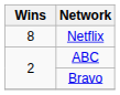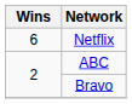 <table class="wikitable floatright" rowspan="2" style="text-align:center;" background: #f6e39c;>
 <tr>
 <th scope="col" style="width:55px;">Wins</th>
 <th scope="col" style="text-align:center;">Network</th>
 </tr>
 <tr>
-<td>8</td>
+<td>6</td>
 <td><a href='#'>Netflix</a></td>
 </tr>
 <tr>
 <td rowspan="2">2</td>
 <td><a href='#'>ABC</a></td>
 </tr>
 <tr>
 <td><a href='#'>Bravo</a></td>
 </tr>
 <tr>
 </tr>
 </table>
